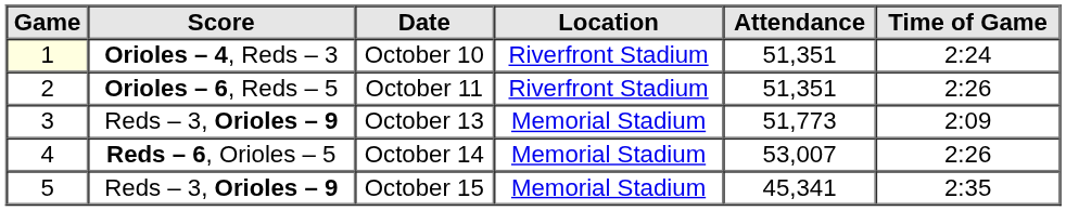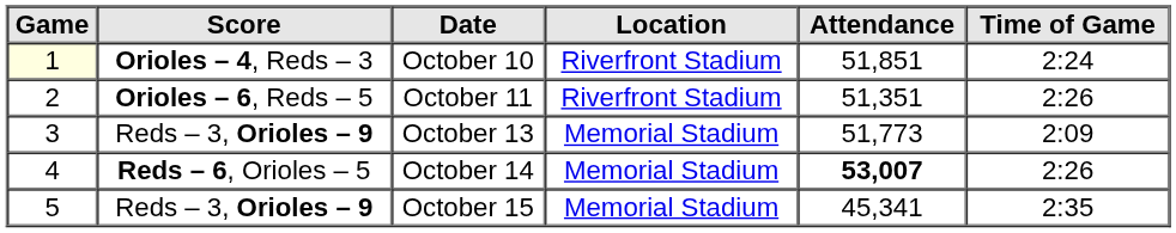 <table border=1 cellspacing=0 width=700 style="margin-left:3em;">
 <tr style="text-align:center; background-color:#e6e6e6;">
 <th width=>Game</th>
 <th width=>Score</th>
 <th width=>Date</th>
 <th width=>Location</th>
 <th width=>Attendance</th>
 <th width=>Time of Game</th>
 </tr>
 <tr style="text-align:center;">
 <td style="background: lightyellow;">1</td>
 <td><strong>Orioles – 4</strong>, Reds – 3</td>
 <td>October 10</td>
 <td><a href='#'>Riverfront Stadium</a></td>
-<td>51,351</td>
+<td>51,851</td>
 <td>2:24</td>
 </tr>
 <tr style="text-align:center;">
 <td>2</td>
 <td><strong>Orioles – 6</strong>, Reds – 5</td>
 <td>October 11</td>
 <td><a href='#'>Riverfront Stadium</a></td>
 <td>51,351</td>
 <td>2:26</td>
 </tr>
 <tr style="text-align:center;">
 <td>3</td>
 <td>Reds – 3, <strong>Orioles – 9</strong></td>
 <td>October 13</td>
 <td><a href='#'>Memorial Stadium</a></td>
 <td>51,773</td>
 <td>2:09</td>
 </tr>
 <tr style="text-align:center;">
 <td>4</td>
 <td><strong>Reds – 6</strong>, Orioles – 5</td>
 <td>October 14</td>
 <td><a href='#'>Memorial Stadium</a></td>
-<td>53,007</td>
+<td><strong>53,007</strong></td>
 <td>2:26</td>
 </tr>
 <tr style="text-align:center;">
 <td>5</td>
 <td>Reds – 3, <strong>Orioles – 9</strong></td>
 <td>October 15</td>
 <td><a href='#'>Memorial Stadium</a></td>
 <td>45,341</td>
 <td>2:35</td>
 </tr>
 <tr style="text-align:center;">
 </tr>
 <tr>
 </tr>
 </table>
